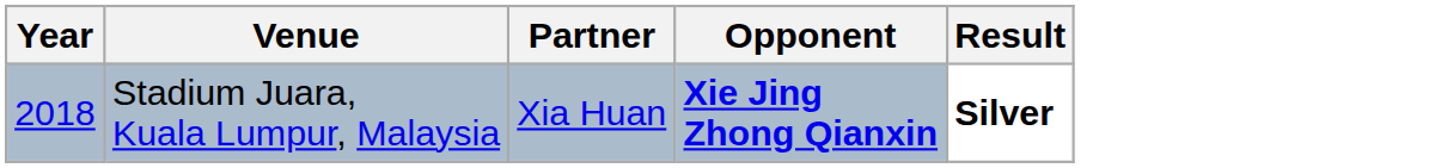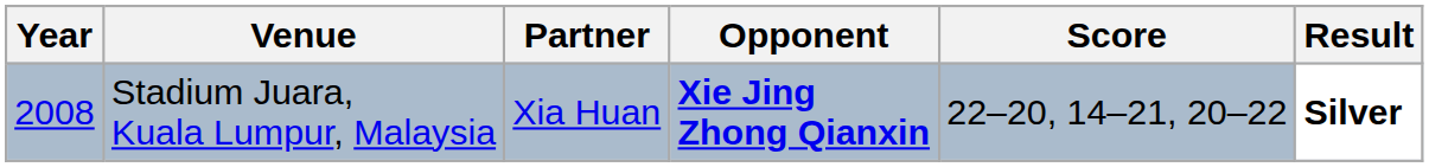 <table class="sortable wikitable" style="font-size: 90%;">
 <tr>
 <th>Year</th>
 <th>Venue</th>
 <th>Partner</th>
 <th>Opponent</th>
+<th>Score</th>
 <th>Result</th>
 </tr>
 <tr style="background:#AABBCC">
-<td align="center"><a href='#'>2018</a></td>
+<td align="center"><a href='#'>2008</a></td>
 <td align="left">Stadium Juara,<br><a href='#'>Kuala Lumpur</a>, <a href='#'>Malaysia</a></td>
 <td align="left"> <a href='#'>Xia Huan</a></td>
 <td align="left"><strong> <a href='#'>Xie Jing</a> <br>  <a href='#'>Zhong Qianxin</a></strong></td>
+<td align="left">22–20, 14–21, 20–22</td>
 <td style="text-align:left; background:white"> <strong>Silver</strong></td>
 </tr>
 </table>
